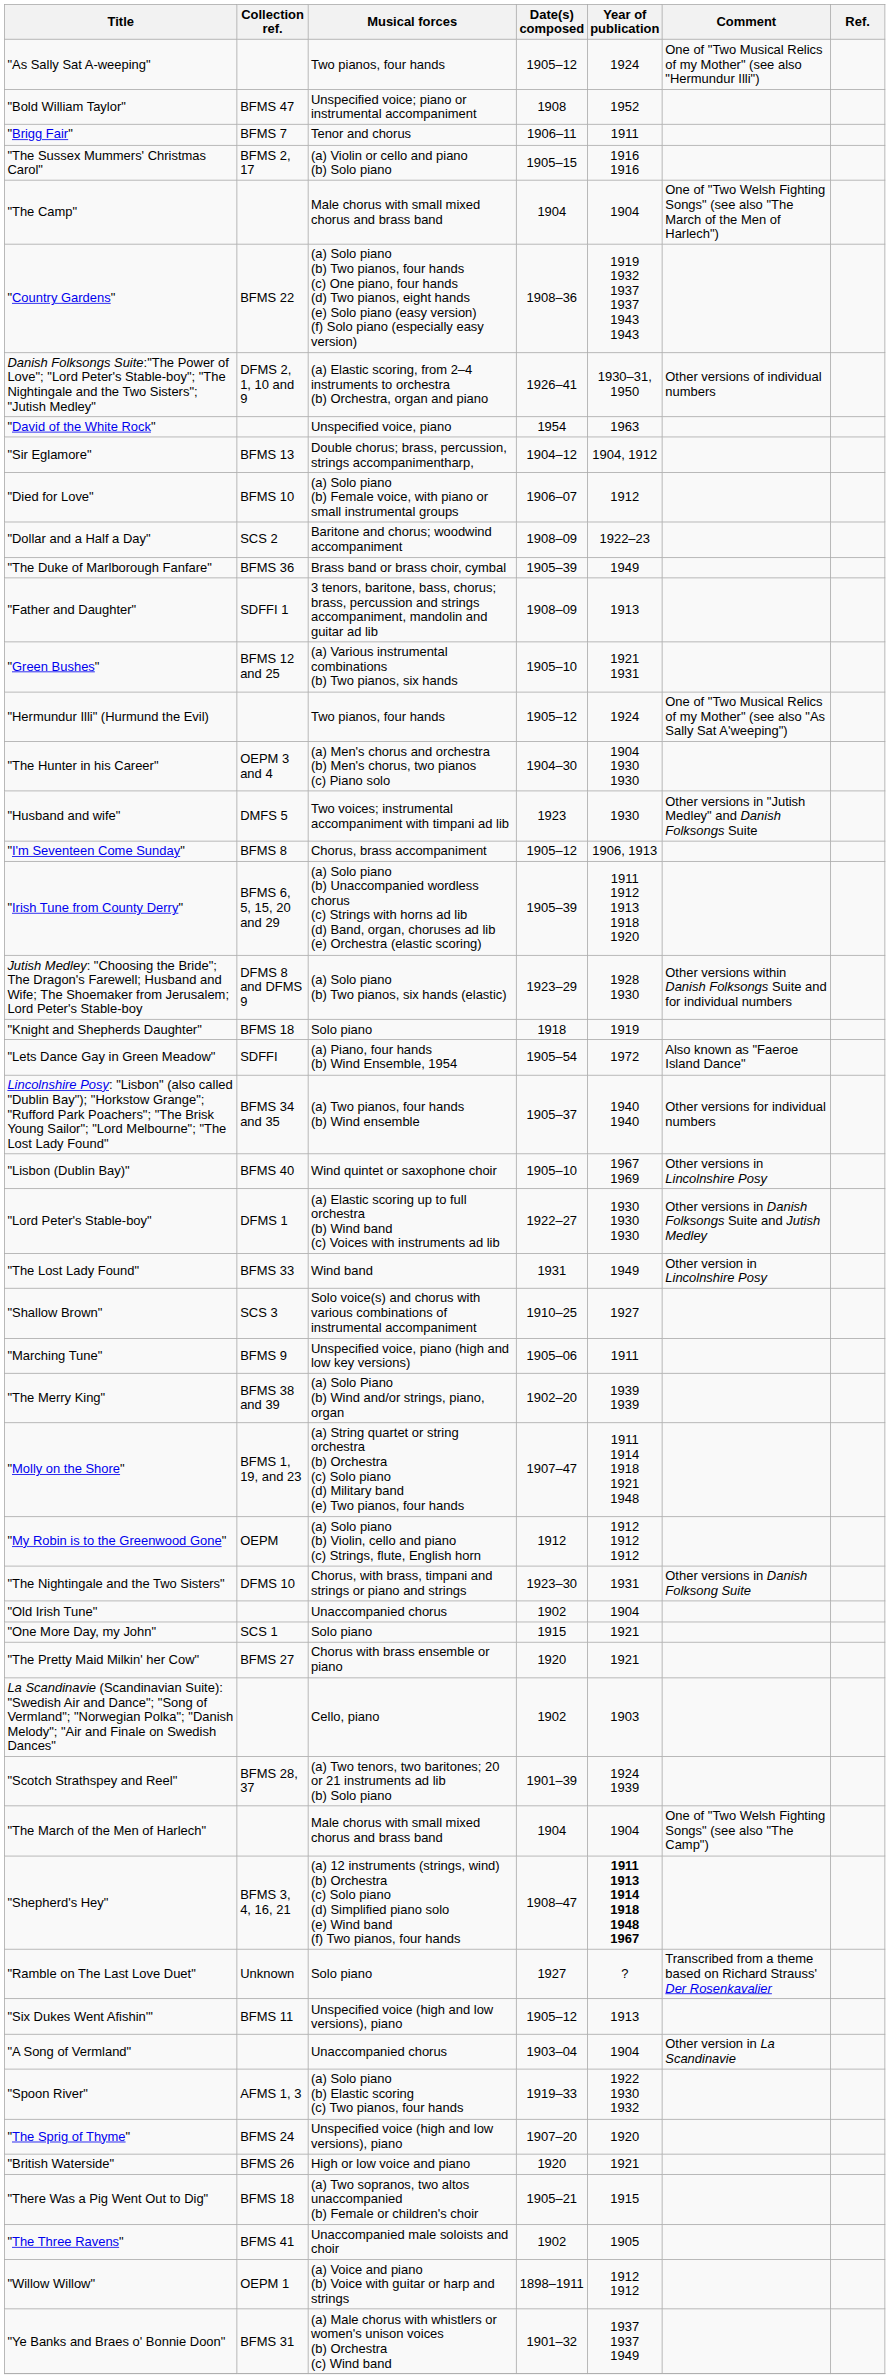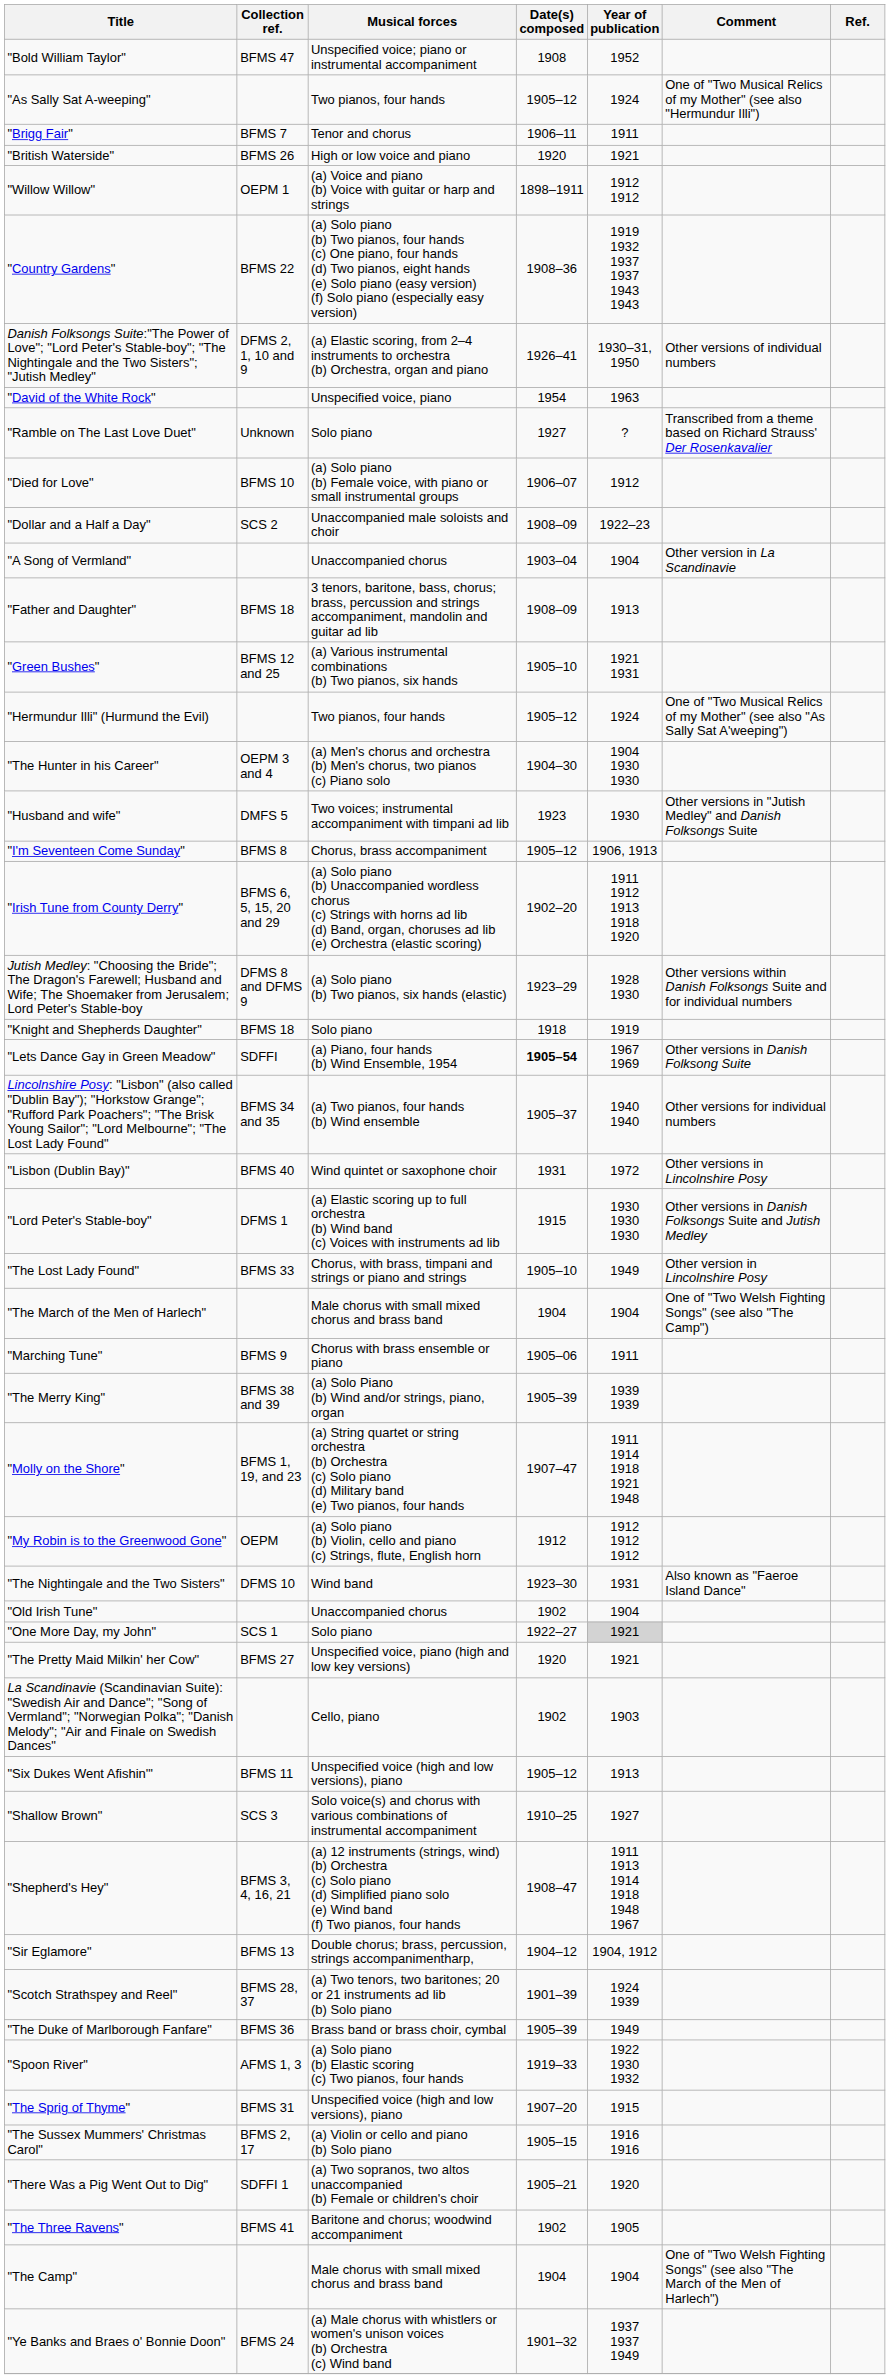 <table Class = "wikitable sortable">
 <tr>
 <th width="280">Title</th>
 <th width="80">Collection ref.</th>
 <th width="250">Musical forces</th>
 <th width="80">Date(s) composed</th>
 <th width="80">Year of publication</th>
 <th width="200">Comment</th>
 <th width= "60">Ref.</th>
 </tr>
 <tr>
+<td>"Bold William Taylor"</td>
+<td>BFMS 47</td>
+<td>Unspecified voice; piano or instrumental accompaniment</td>
+<td align= "center">1908</td>
+<td align= "center">1952</td>
+<td></td>
+<td></td>
+</tr>
+<tr>
 <td>"As Sally Sat A-weeping"</td>
 <td></td>
 <td>Two pianos, four hands</td>
 <td align= "center">1905–12</td>
 <td align= "center">1924</td>
 <td>One of "Two Musical Relics of my Mother" (see also "Hermundur Illi")</td>
-<td></td>
-</tr>
-<tr>
-<td>"Bold William Taylor"</td>
-<td>BFMS 47</td>
-<td>Unspecified voice; piano or instrumental accompaniment</td>
-<td align= "center">1908</td>
-<td align= "center">1952</td>
-<td></td>
 <td></td>
 </tr>
 <tr>
 <td>"<a href='#'>Brigg Fair</a>"</td>
 <td>BFMS 7</td>
 <td>Tenor and chorus</td>
 <td align= "center">1906–11</td>
 <td align= "center">1911</td>
 <td></td>
 <td></td>
 </tr>
 <tr>
-<td>"The Sussex Mummers' Christmas Carol"</td>
-<td>BFMS 2, 17</td>
-<td>(a) Violin or cello and piano<br>(b) Solo piano</td>
-<td align= "center">1905–15</td>
-<td align= "center">1916<br>1916</td>
+<td>"British Waterside"</td>
+<td>BFMS 26</td>
+<td>High or low voice and piano</td>
+<td align= "center">1920</td>
+<td align= "center">1921</td>
 <td></td>
 <td></td>
 </tr>
 <tr>
-<td>"The Camp"</td>
+<td>"Willow Willow"</td>
+<td>OEPM 1</td>
+<td>(a) Voice and piano<br>(b) Voice with guitar or harp and strings</td>
+<td align= "center">1898–1911</td>
+<td align= "center">1912<br>1912</td>
 <td></td>
-<td>Male chorus with small mixed chorus and brass band</td>
-<td align= "center">1904</td>
-<td align= "center">1904</td>
-<td>One of "Two Welsh Fighting Songs" (see also "The March of the Men of Harlech")</td>
 <td></td>
 </tr>
 <tr>
 <td>"<a href='#'>Country Gardens</a>"</td>
 <td>BFMS 22</td>
 <td>(a) Solo piano<br>(b) Two pianos, four hands<br>(c) One piano, four hands<br>(d) Two pianos, eight hands<br>(e) Solo piano (easy version)<br>(f) Solo piano (especially easy version)</td>
 <td align= "center">1908–36</td>
 <td align= "center">1919<br>1932<br>1937<br>1937<br>1943<br>1943</td>
 <td></td>
 <td></td>
 </tr>
 <tr>
 <td><em>Danish Folksongs Suite</em>:"The Power of Love"; "Lord Peter's Stable-boy"; "The Nightingale and the Two Sisters"; "Jutish Medley"</td>
 <td>DFMS 2, 1, 10 and 9</td>
 <td>(a) Elastic scoring, from 2–4 instruments to orchestra<br>(b) Orchestra, organ and piano</td>
 <td align= "center">1926–41</td>
 <td align= "center">1930–31, 1950</td>
 <td>Other versions of individual numbers</td>
 <td></td>
 </tr>
 <tr>
 <td>"<a href='#'>David of the White Rock</a>"</td>
 <td></td>
 <td>Unspecified voice, piano</td>
 <td align= "center">1954</td>
 <td align= "center">1963</td>
 <td></td>
 <td></td>
 </tr>
 <tr>
-<td>"Sir Eglamore"</td>
-<td>BFMS 13</td>
-<td>Double chorus; brass, percussion, strings accompanimentharp,</td>
-<td align= "center">1904–12</td>
-<td align= "center">1904, 1912</td>
-<td></td>
+<td>"Ramble on The Last Love Duet"</td>
+<td>Unknown</td>
+<td>Solo piano</td>
+<td align= "center">1927</td>
+<td align= "center">?</td>
+<td>Transcribed from a theme based on Richard Strauss' <em><a href='#'>Der Rosenkavalier</a></em></td>
 <td></td>
 </tr>
 <tr>
 <td>"Died for Love"</td>
 <td>BFMS 10</td>
 <td>(a) Solo piano<br>(b) Female voice, with piano or small instrumental groups</td>
 <td align= "center">1906–07</td>
 <td align= "center">1912</td>
 <td></td>
 <td></td>
 </tr>
 <tr>
 <td>"Dollar and a Half a Day"</td>
 <td>SCS 2</td>
-<td>Baritone and chorus; woodwind accompaniment</td>
+<td>Unaccompanied male soloists and choir</td>
 <td align= "center">1908–09</td>
 <td align= "center">1922–23</td>
 <td></td>
 <td></td>
 </tr>
 <tr>
-<td>"The Duke of Marlborough Fanfare"</td>
-<td>BFMS 36</td>
-<td>Brass band or brass choir, cymbal</td>
-<td align= "center">1905–39</td>
-<td align= "center">1949</td>
+<td>"A Song of Vermland"</td>
 <td></td>
+<td>Unaccompanied chorus</td>
+<td align= "center">1903–04</td>
+<td align= "center">1904</td>
+<td>Other version in <em>La Scandinavie</em></td>
 <td></td>
 </tr>
 <tr>
 <td>"Father and Daughter"</td>
-<td>SDFFI 1</td>
+<td>BFMS 18</td>
 <td>3 tenors, baritone, bass, chorus; brass, percussion and strings accompaniment, mandolin and guitar ad lib</td>
 <td align= "center">1908–09</td>
 <td align= "center">1913</td>
 <td></td>
 <td></td>
 </tr>
 <tr>
 <td>"<a href='#'>Green Bushes</a>"</td>
 <td>BFMS 12 and 25</td>
 <td>(a) Various instrumental combinations<br>(b) Two pianos, six hands</td>
 <td align= "center">1905–10</td>
 <td align= "center">1921<br>1931</td>
 <td></td>
 <td></td>
 </tr>
 <tr>
 <td>"Hermundur Illi" (Hurmund the Evil)</td>
 <td></td>
 <td>Two pianos, four hands</td>
 <td align= "center">1905–12</td>
 <td align= "center">1924</td>
 <td>One of "Two Musical Relics of my Mother" (see also "As Sally Sat A'weeping")</td>
 <td></td>
 </tr>
 <tr>
 <td>"The Hunter in his Career"</td>
 <td>OEPM 3 and 4</td>
 <td>(a) Men's chorus and orchestra<br>(b) Men's chorus, two pianos<br>(c) Piano solo</td>
 <td align= "center">1904–30</td>
 <td align= "center">1904<br>1930<br>1930</td>
 <td></td>
 <td></td>
 </tr>
 <tr>
 <td>"Husband and wife"</td>
 <td>DMFS 5</td>
 <td>Two voices; instrumental accompaniment with timpani ad lib</td>
 <td align= "center">1923</td>
 <td align= "center">1930</td>
 <td>Other versions in "Jutish Medley" and <em>Danish Folksongs</em> Suite</td>
 <td></td>
 </tr>
 <tr>
 <td>"<a href='#'>I'm Seventeen Come Sunday</a>"</td>
 <td>BFMS 8</td>
 <td>Chorus, brass accompaniment</td>
 <td align= "center">1905–12</td>
 <td align= "center">1906, 1913</td>
 <td></td>
 <td></td>
 </tr>
 <tr>
 <td>"<a href='#'>Irish Tune from County Derry</a>"</td>
 <td>BFMS 6, 5, 15, 20 and 29</td>
 <td>(a) Solo piano<br>(b) Unaccompanied wordless chorus<br>(c) Strings with horns ad lib<br>(d) Band, organ, choruses ad lib<br>(e) Orchestra (elastic scoring)</td>
-<td align= "center">1905–39</td>
+<td align= "center">1902–20</td>
 <td align= "center">1911<br>1912<br>1913<br>1918<br>1920</td>
 <td></td>
 <td></td>
 </tr>
 <tr>
 <td><em>Jutish Medley</em>: "Choosing the Bride"; The Dragon's Farewell; Husband and Wife; The Shoemaker from Jerusalem; Lord Peter's Stable-boy</td>
 <td>DFMS 8 and DFMS 9</td>
 <td>(a) Solo piano<br>(b) Two pianos, six hands (elastic)</td>
 <td align= "center">1923–29</td>
 <td align= "center">1928<br>1930</td>
 <td>Other versions within <em>Danish Folksongs</em> Suite and for individual numbers</td>
 <td></td>
 </tr>
 <tr>
 <td>"Knight and Shepherds Daughter"</td>
 <td>BFMS 18</td>
 <td>Solo piano</td>
 <td align= "center">1918</td>
 <td align= "center">1919</td>
 <td></td>
 <td></td>
 </tr>
 <tr>
 <td>"Lets Dance Gay in Green Meadow"</td>
 <td>SDFFI</td>
 <td>(a) Piano, four hands<br>(b) Wind Ensemble, 1954</td>
-<td align= "center">1905–54</td>
-<td align= "center">1972</td>
-<td>Also known as "Faeroe Island Dance"</td>
+<td align= "center"><strong>1905–54</strong></td>
+<td align= "center">1967<br>1969</td>
+<td>Other versions in <em>Danish Folksong Suite</em></td>
 <td></td>
 </tr>
 <tr>
 <td><em><a href='#'>Lincolnshire Posy</a></em>: "Lisbon" (also called "Dublin Bay"); "Horkstow Grange"; "Rufford Park Poachers"; "The Brisk Young Sailor"; "Lord Melbourne"; "The Lost Lady Found"</td>
 <td>BFMS 34 and 35</td>
 <td>(a) Two pianos, four hands<br>(b) Wind ensemble</td>
 <td align= "center">1905–37</td>
 <td align= "center">1940<br>1940</td>
 <td>Other versions for individual numbers</td>
 <td></td>
 </tr>
 <tr>
 <td>"Lisbon (Dublin Bay)"</td>
 <td>BFMS 40</td>
 <td>Wind quintet or saxophone choir</td>
-<td align= "center">1905–10</td>
-<td align= "center">1967<br>1969</td>
+<td align= "center">1931</td>
+<td align= "center">1972</td>
 <td>Other versions in <em>Lincolnshire Posy</em></td>
 <td></td>
 </tr>
 <tr>
 <td>"Lord Peter's Stable-boy"</td>
 <td>DFMS 1</td>
 <td>(a) Elastic scoring up to full orchestra<br>(b) Wind band<br>(c) Voices with instruments ad lib</td>
-<td align= "center">1922–27</td>
+<td align= "center">1915</td>
 <td align= "center">1930<br>1930<br>1930</td>
 <td>Other versions in <em>Danish Folksongs</em> Suite and <em>Jutish Medley</em></td>
 <td></td>
 </tr>
 <tr>
 <td>"The Lost Lady Found"</td>
 <td>BFMS 33</td>
-<td>Wind band</td>
-<td align= "center">1931</td>
+<td>Chorus, with brass, timpani and strings or piano and strings</td>
+<td align= "center">1905–10</td>
 <td align= "center">1949</td>
 <td>Other version in <em>Lincolnshire Posy</em></td>
 <td></td>
 </tr>
 <tr>
-<td>"Shallow Brown"</td>
-<td>SCS 3</td>
-<td>Solo voice(s) and chorus with various combinations of instrumental accompaniment</td>
-<td align= "center">1910–25</td>
-<td align= "center">1927</td>
+<td>"The March of the Men of Harlech"</td>
 <td></td>
+<td>Male chorus with small mixed chorus and brass band</td>
+<td align= "center">1904</td>
+<td align= "center">1904</td>
+<td>One of "Two Welsh Fighting Songs" (see also "The Camp")</td>
 <td></td>
 </tr>
 <tr>
 <td>"Marching Tune"</td>
 <td>BFMS 9</td>
-<td>Unspecified voice, piano (high and low key versions)</td>
+<td>Chorus with brass ensemble or piano</td>
 <td align= "center">1905–06</td>
 <td align= "center">1911</td>
 <td></td>
 <td></td>
 </tr>
 <tr>
 <td>"The Merry King"</td>
 <td>BFMS 38 and 39</td>
 <td>(a) Solo Piano<br>(b) Wind and/or strings, piano, organ</td>
-<td align= "center">1902–20</td>
+<td align= "center">1905–39</td>
 <td align= "center">1939<br>1939</td>
 <td></td>
 <td></td>
 </tr>
 <tr>
 <td>"<a href='#'>Molly on the Shore</a>"</td>
 <td>BFMS 1, 19, and 23</td>
 <td>(a) String quartet or string orchestra<br>(b) Orchestra<br>(c) Solo piano<br>(d) Military band<br>(e) Two pianos, four hands</td>
 <td align= "center">1907–47</td>
 <td align= "center">1911<br>1914<br>1918<br>1921<br>1948</td>
 <td></td>
 <td></td>
 </tr>
 <tr>
 <td>"<a href='#'>My Robin is to the Greenwood Gone</a>"</td>
 <td>OEPM</td>
 <td>(a) Solo piano<br>(b) Violin, cello and piano<br>(c) Strings, flute, English horn</td>
 <td align= "center">1912</td>
 <td align= "center">1912<br>1912<br>1912</td>
 <td></td>
 <td></td>
 </tr>
 <tr>
 <td>"The Nightingale and the Two Sisters"</td>
 <td>DFMS 10</td>
-<td>Chorus, with brass, timpani and strings or piano and strings</td>
+<td>Wind band</td>
 <td align= "center">1923–30</td>
 <td align= "center">1931</td>
-<td>Other versions in <em>Danish Folksong Suite</em></td>
+<td>Also known as "Faeroe Island Dance"</td>
 <td></td>
 </tr>
 <tr>
 <td>"Old Irish Tune"</td>
 <td></td>
 <td>Unaccompanied chorus</td>
 <td align= "center">1902</td>
 <td align= "center">1904</td>
 <td></td>
 <td></td>
 </tr>
 <tr>
 <td>"One More Day, my John"</td>
 <td>SCS 1</td>
 <td>Solo piano</td>
-<td align= "center">1915</td>
-<td align= "center">1921</td>
+<td align= "center">1922–27</td>
+<td align= "center" style="background: lightgrey;">1921</td>
 <td></td>
 <td></td>
 </tr>
 <tr>
 <td>"The Pretty Maid Milkin' her Cow"</td>
 <td>BFMS 27</td>
-<td>Chorus with brass ensemble or piano</td>
+<td>Unspecified voice, piano (high and low key versions)</td>
 <td align= "center">1920</td>
 <td align= "center">1921</td>
 <td></td>
 <td></td>
 </tr>
 <tr>
 <td><em>La Scandinavie</em> (Scandinavian Suite): "Swedish Air and Dance"; "Song of Vermland"; "Norwegian Polka"; "Danish Melody"; "Air and Finale on Swedish Dances"</td>
 <td></td>
 <td>Cello, piano</td>
 <td align= "center">1902</td>
 <td align= "center">1903</td>
 <td></td>
 <td></td>
 </tr>
 <tr>
+<td>"Six Dukes Went Afishin'"</td>
+<td>BFMS 11</td>
+<td>Unspecified voice (high and low versions), piano</td>
+<td align= "center">1905–12</td>
+<td align= "center">1913</td>
+<td></td>
+<td></td>
+</tr>
+<tr>
+<td>"Shallow Brown"</td>
+<td>SCS 3</td>
+<td>Solo voice(s) and chorus with various combinations of instrumental accompaniment</td>
+<td align= "center">1910–25</td>
+<td align= "center">1927</td>
+<td></td>
+<td></td>
+</tr>
+<tr>
+<td>"Shepherd's Hey"</td>
+<td>BFMS 3, 4, 16, 21</td>
+<td>(a) 12 instruments (strings, wind)<br>(b) Orchestra<br>(c) Solo piano<br>(d) Simplified piano solo<br>(e) Wind band<br>(f) Two pianos, four hands</td>
+<td align= "center">1908–47</td>
+<td align= "center">1911<br>1913<br>1914<br>1918<br>1948<br>1967</td>
+<td></td>
+<td></td>
+</tr>
+<tr>
+<td>"Sir Eglamore"</td>
+<td>BFMS 13</td>
+<td>Double chorus; brass, percussion, strings accompanimentharp,</td>
+<td align= "center">1904–12</td>
+<td align= "center">1904, 1912</td>
+<td></td>
+<td></td>
+</tr>
+<tr>
 <td>"Scotch Strathspey and Reel"</td>
 <td>BFMS 28, 37</td>
 <td>(a) Two tenors, two baritones; 20 or 21 instruments ad lib<br>(b) Solo piano</td>
 <td align= "center">1901–39</td>
 <td align= "center">1924<br>1939</td>
 <td></td>
 <td></td>
 </tr>
 <tr>
-<td>"The March of the Men of Harlech"</td>
+<td>"The Duke of Marlborough Fanfare"</td>
+<td>BFMS 36</td>
+<td>Brass band or brass choir, cymbal</td>
+<td align= "center">1905–39</td>
+<td align= "center">1949</td>
 <td></td>
-<td>Male chorus with small mixed chorus and brass band</td>
-<td align= "center">1904</td>
-<td align= "center">1904</td>
-<td>One of "Two Welsh Fighting Songs" (see also "The Camp")</td>
-<td></td>
-</tr>
-<tr>
-<td>"Shepherd's Hey"</td>
-<td>BFMS 3, 4, 16, 21</td>
-<td>(a) 12 instruments (strings, wind)<br>(b) Orchestra<br>(c) Solo piano<br>(d) Simplified piano solo<br>(e) Wind band<br>(f) Two pianos, four hands</td>
-<td align= "center">1908–47</td>
-<td align= "center"><strong>1911<br>1913<br>1914<br>1918<br>1948<br>1967</strong></td>
-<td></td>
-<td></td>
-</tr>
-<tr>
-<td>"Ramble on The Last Love Duet"</td>
-<td>Unknown</td>
-<td>Solo piano</td>
-<td align= "center">1927</td>
-<td align= "center">?</td>
-<td>Transcribed from a theme based on Richard Strauss' <em><a href='#'>Der Rosenkavalier</a></em></td>
-<td></td>
-</tr>
-<tr>
-<td>"Six Dukes Went Afishin'"</td>
-<td>BFMS 11</td>
-<td>Unspecified voice (high and low versions), piano</td>
-<td align= "center">1905–12</td>
-<td align= "center">1913</td>
-<td></td>
-<td></td>
-</tr>
-<tr>
-<td>"A Song of Vermland"</td>
-<td></td>
-<td>Unaccompanied chorus</td>
-<td align= "center">1903–04</td>
-<td align= "center">1904</td>
-<td>Other version in <em>La Scandinavie</em></td>
 <td></td>
 </tr>
 <tr>
 <td>"Spoon River"</td>
 <td>AFMS 1, 3</td>
 <td>(a) Solo piano<br>(b) Elastic scoring<br>(c) Two pianos, four hands</td>
 <td align= "center">1919–33</td>
 <td align= "center">1922<br>1930<br>1932</td>
 <td></td>
 <td></td>
 </tr>
 <tr>
 <td>"<a href='#'>The Sprig of Thyme</a>"</td>
-<td>BFMS 24</td>
+<td>BFMS 31</td>
 <td>Unspecified voice (high and low versions), piano</td>
 <td align= "center">1907–20</td>
-<td align= "center">1920</td>
+<td align= "center">1915</td>
 <td></td>
 <td></td>
 </tr>
 <tr>
-<td>"British Waterside"</td>
-<td>BFMS 26</td>
-<td>High or low voice and piano</td>
-<td align= "center">1920</td>
-<td align= "center">1921</td>
+<td>"The Sussex Mummers' Christmas Carol"</td>
+<td>BFMS 2, 17</td>
+<td>(a) Violin or cello and piano<br>(b) Solo piano</td>
+<td align= "center">1905–15</td>
+<td align= "center">1916<br>1916</td>
 <td></td>
 <td></td>
 </tr>
 <tr>
 <td>"There Was a Pig Went Out to Dig"</td>
-<td>BFMS 18</td>
+<td>SDFFI 1</td>
 <td>(a) Two sopranos, two altos unaccompanied<br>(b) Female or children's choir</td>
 <td align= "center">1905–21</td>
-<td align= "center">1915</td>
+<td align= "center">1920</td>
 <td></td>
 <td></td>
 </tr>
 <tr>
 <td>"<a href='#'>The Three Ravens</a>"</td>
 <td>BFMS 41</td>
-<td>Unaccompanied male soloists and choir</td>
+<td>Baritone and chorus; woodwind accompaniment</td>
 <td align= "center">1902</td>
 <td align= "center">1905</td>
 <td></td>
 <td></td>
 </tr>
 <tr>
-<td>"Willow Willow"</td>
-<td>OEPM 1</td>
-<td>(a) Voice and piano<br>(b) Voice with guitar or harp and strings</td>
-<td align= "center">1898–1911</td>
-<td align= "center">1912<br>1912</td>
+<td>"The Camp"</td>
 <td></td>
+<td>Male chorus with small mixed chorus and brass band</td>
+<td align= "center">1904</td>
+<td align= "center">1904</td>
+<td>One of "Two Welsh Fighting Songs" (see also "The March of the Men of Harlech")</td>
 <td></td>
 </tr>
 <tr>
 <td>"Ye Banks and Braes o' Bonnie Doon"</td>
-<td>BFMS 31</td>
+<td>BFMS 24</td>
 <td>(a) Male chorus with whistlers or women's unison voices<br>(b) Orchestra<br>(c) Wind band</td>
 <td align= "center">1901–32</td>
 <td align= "center">1937<br>1937<br>1949</td>
 <td></td>
 <td></td>
 </tr>
 <tr>
 </tr>
 </table>
